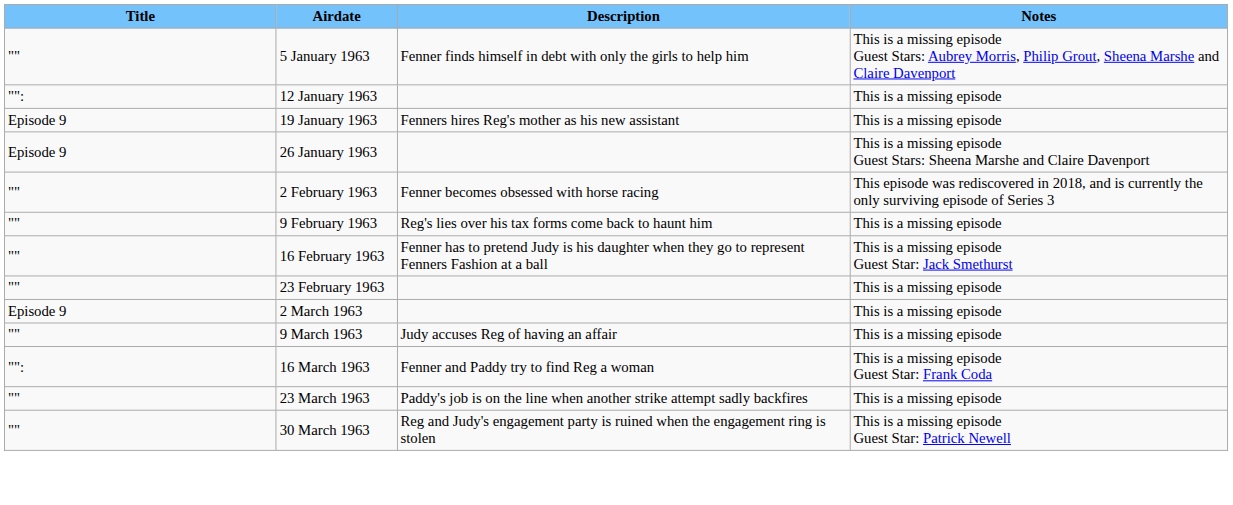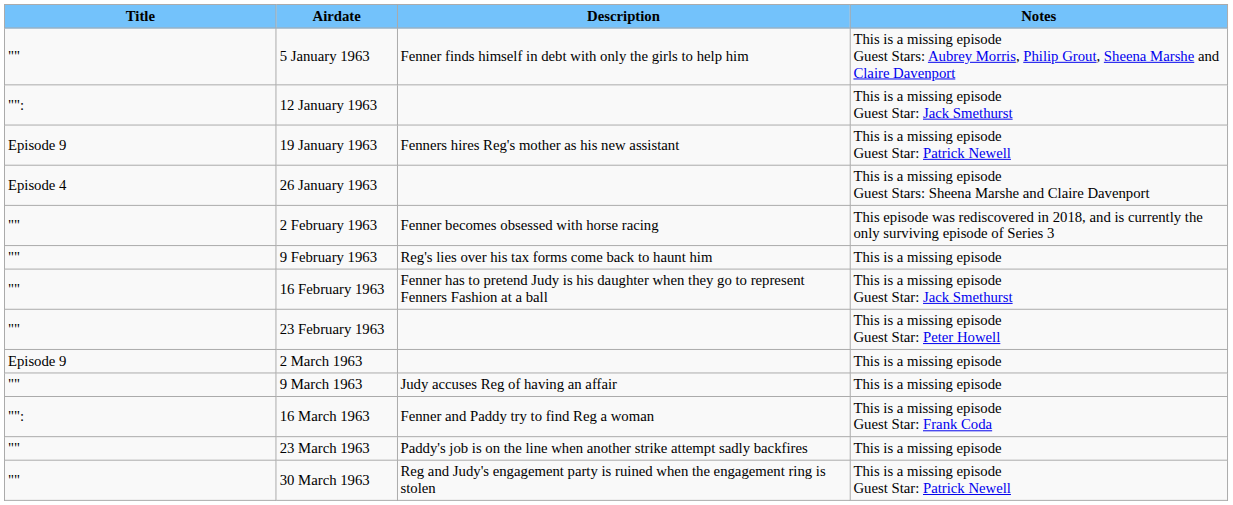 <table class="wikitable" style="font-size:94%;">
 <tr>
 <th style="background:#73c2fb; width:18%;">Title</th>
 <th style="background:#73c2fb; width:8%;">Airdate</th>
 <th style="background:#73c2fb; width:30%;">Description</th>
 <th style="background:#73c2fb; width:25%;">Notes</th>
 </tr>
 <tr>
 <td>""</td>
 <td>5 January 1963</td>
 <td>Fenner finds himself in debt with only the girls to help him</td>
 <td>This is a missing episode<br>Guest Stars: <a href='#'>Aubrey Morris</a>, <a href='#'>Philip Grout</a>, <a href='#'>Sheena Marshe</a> and <a href='#'>Claire Davenport</a></td>
 </tr>
 <tr>
 <td>"":</td>
 <td>12 January 1963</td>
 <td></td>
-<td>This is a missing episode</td>
+<td>This is a missing episode<br>Guest Star: <a href='#'>Jack Smethurst</a></td>
 </tr>
 <tr>
 <td>Episode 9</td>
 <td>19 January 1963</td>
 <td>Fenners hires Reg's mother as his new assistant</td>
-<td>This is a missing episode</td>
+<td>This is a missing episode<br>Guest Star: <a href='#'>Patrick Newell</a></td>
 </tr>
 <tr>
-<td>Episode 9</td>
+<td>Episode 4</td>
 <td>26 January 1963</td>
 <td></td>
 <td>This is a missing episode<br>Guest Stars: Sheena Marshe and Claire Davenport</td>
 </tr>
 <tr>
 <td>""</td>
 <td>2 February 1963</td>
 <td>Fenner becomes obsessed with horse racing</td>
 <td>This episode was rediscovered in 2018, and is currently the only surviving episode of Series 3</td>
 </tr>
 <tr>
 <td>""</td>
 <td>9 February 1963</td>
 <td>Reg's lies over his tax forms come back to haunt him</td>
 <td>This is a missing episode</td>
 </tr>
 <tr>
 <td>""</td>
 <td>16 February 1963</td>
 <td>Fenner has to pretend Judy is his daughter when they go to represent Fenners Fashion at a ball</td>
 <td>This is a missing episode<br>Guest Star: <a href='#'>Jack Smethurst</a></td>
 </tr>
 <tr>
 <td>""</td>
 <td>23 February 1963</td>
 <td></td>
-<td>This is a missing episode</td>
+<td>This is a missing episode<br>Guest Star: <a href='#'>Peter Howell</a></td>
 </tr>
 <tr>
 <td>Episode 9</td>
 <td>2 March 1963</td>
 <td></td>
 <td>This is a missing episode</td>
 </tr>
 <tr>
 <td>""</td>
 <td>9 March 1963</td>
 <td>Judy accuses Reg of having an affair</td>
 <td>This is a missing episode</td>
 </tr>
 <tr>
 <td>"":</td>
 <td>16 March 1963</td>
 <td>Fenner and Paddy try to find Reg a woman</td>
 <td>This is a missing episode<br>Guest Star: <a href='#'>Frank Coda</a></td>
 </tr>
 <tr>
 <td>""</td>
 <td>23 March 1963</td>
 <td>Paddy's job is on the line when another strike attempt sadly backfires</td>
 <td>This is a missing episode</td>
 </tr>
 <tr>
 <td>""</td>
 <td>30 March 1963</td>
 <td>Reg and Judy's engagement party is ruined when the engagement ring is stolen</td>
 <td>This is a missing episode<br>Guest Star: <a href='#'>Patrick Newell</a></td>
 </tr>
 </table>
